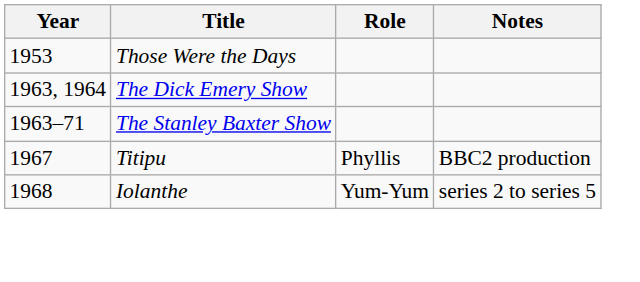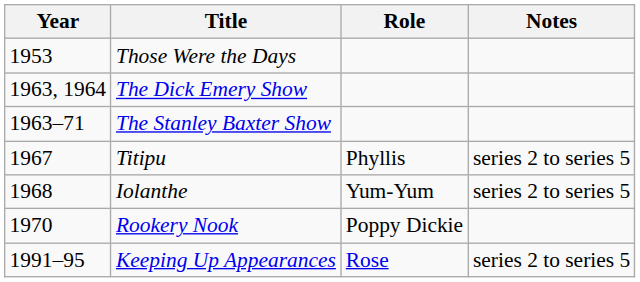 <table class="wikitable sortable">
 <tr>
 <th>Year</th>
 <th>Title</th>
 <th>Role</th>
 <th class="unsortable">Notes</th>
 </tr>
 <tr>
 <td>1953</td>
 <td><em>Those Were the Days</em></td>
 <td></td>
 <td></td>
 </tr>
 <tr>
 <td>1963, 1964</td>
 <td><em><a href='#'>The Dick Emery Show</a></em></td>
 <td></td>
 <td></td>
 </tr>
 <tr>
 <td>1963–71</td>
 <td><em><a href='#'>The Stanley Baxter Show</a></em></td>
 <td></td>
 <td></td>
 </tr>
 <tr>
 <td>1967</td>
 <td><em>Titipu</em></td>
 <td>Phyllis</td>
-<td>BBC2 production</td>
+<td>series 2 to series 5</td>
 </tr>
 <tr>
 <td>1968</td>
 <td><em>Iolanthe</em></td>
 <td>Yum-Yum</td>
 <td>series 2 to series 5</td>
 </tr>
+<tr>
+<td>1970</td>
+<td><em><a href='#'>Rookery Nook</a></em></td>
+<td>Poppy Dickie</td>
+<td></td>
+</tr>
+<tr>
+<td>1991–95</td>
+<td><em><a href='#'>Keeping Up Appearances</a></em></td>
+<td><a href='#'>Rose</a></td>
+<td>series 2 to series 5</td>
+</tr>
 </table>
